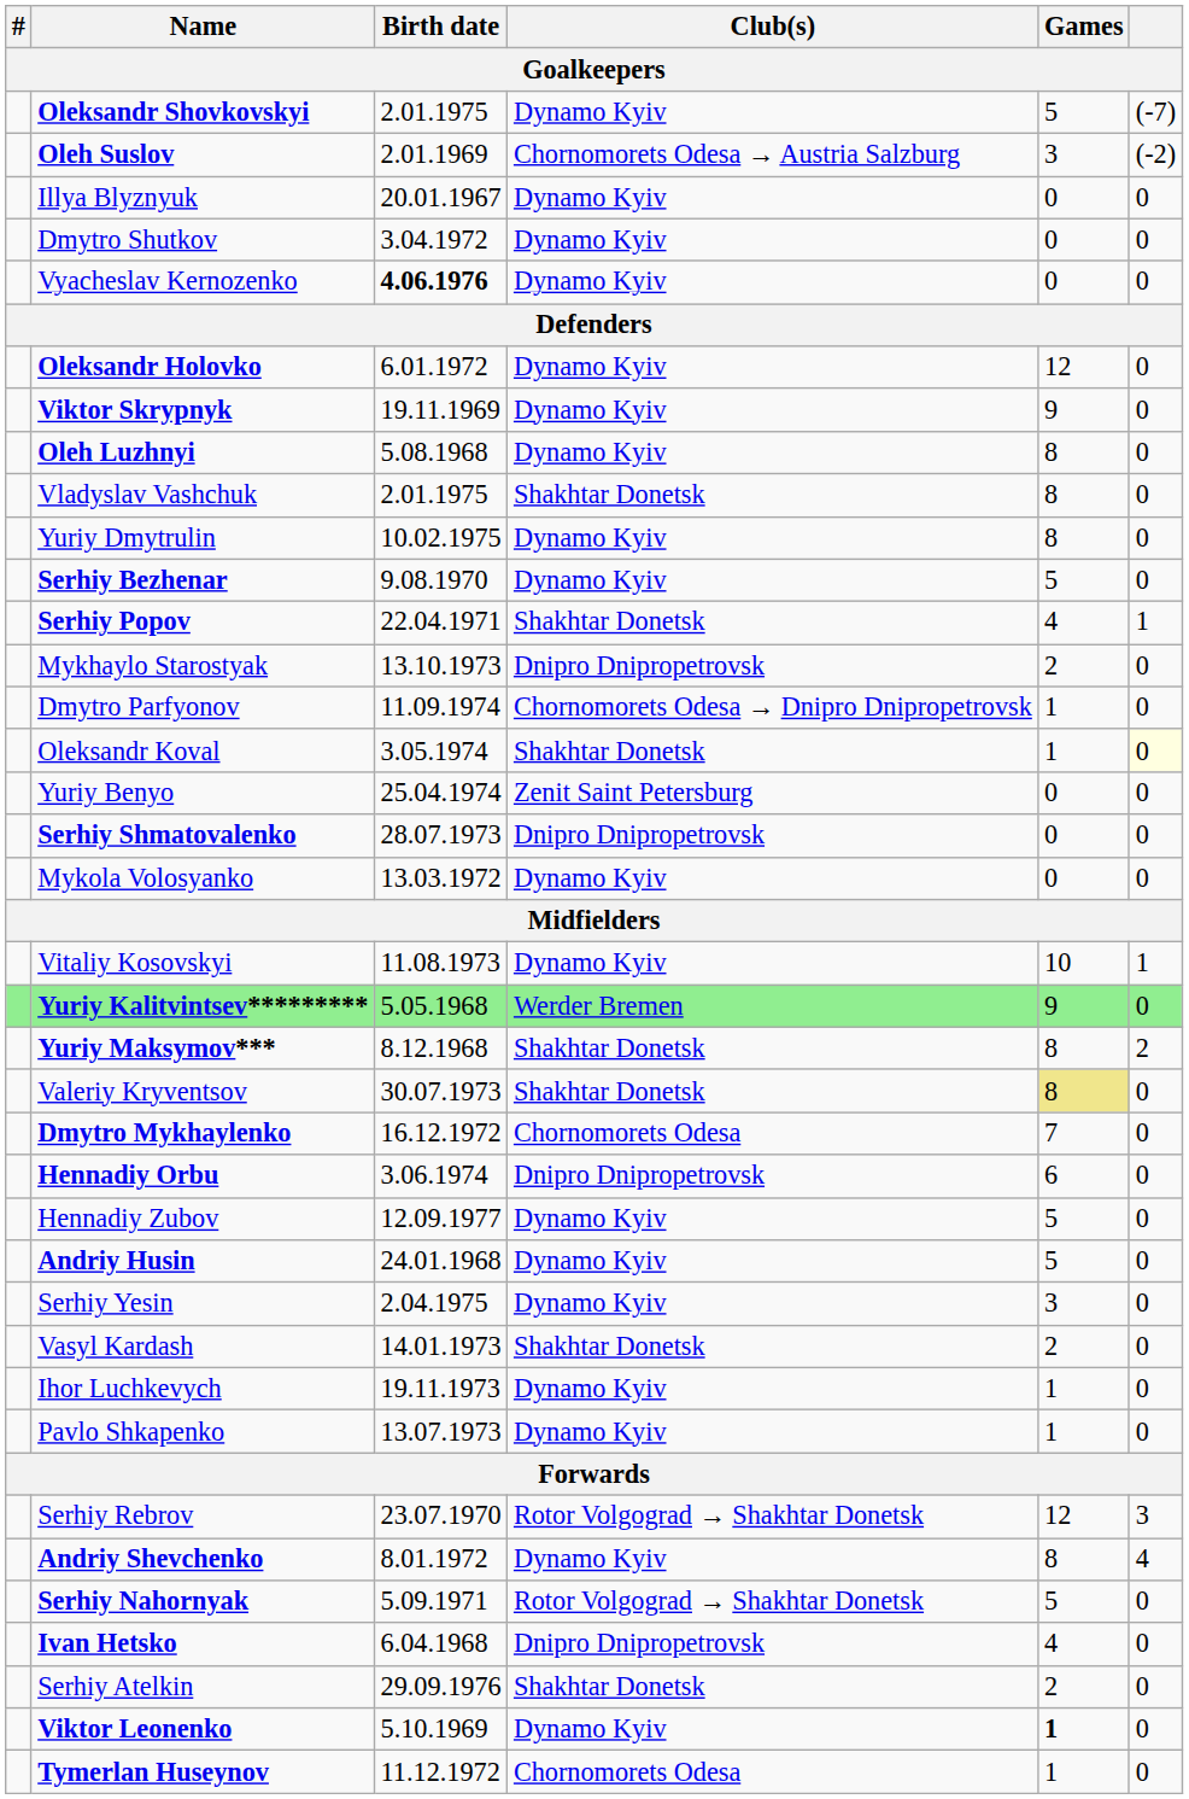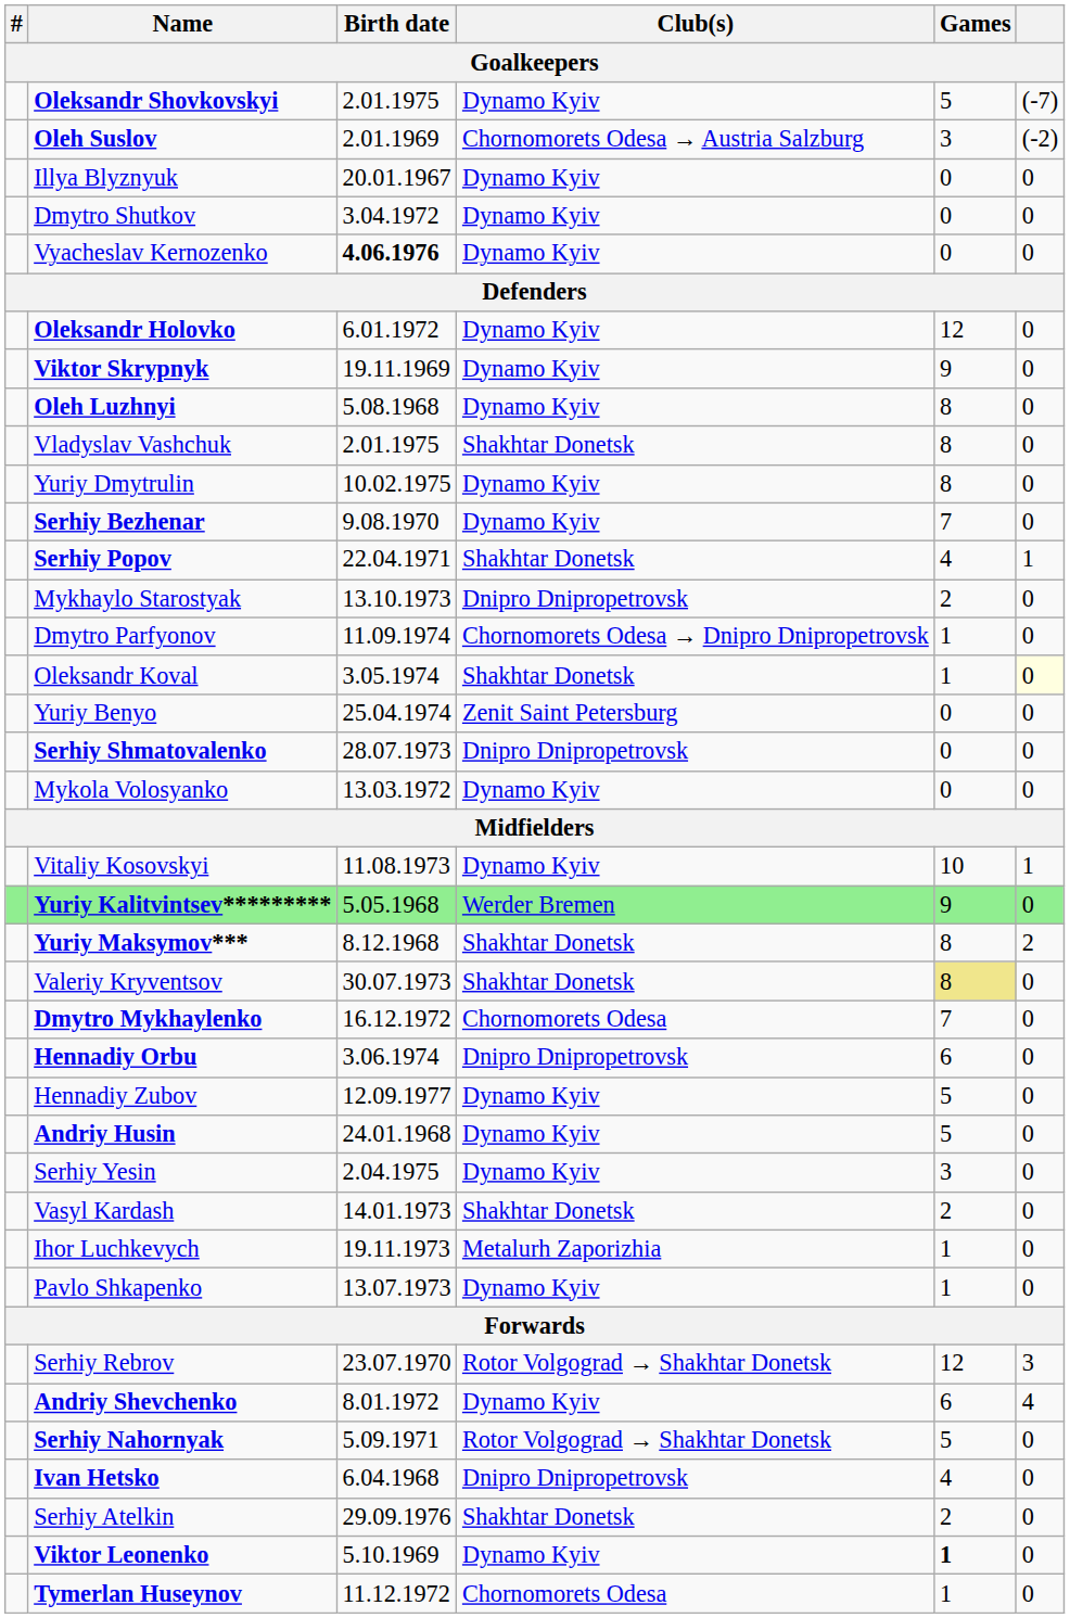 <table class="wikitable">
 <tr>
 <th>#</th>
 <th>Name</th>
 <th>Birth date</th>
 <th>Club(s)</th>
 <th>Games</th>
 <th></th>
 </tr>
 <tr>
 <th colspan=6>Goalkeepers</th>
 </tr>
 <tr>
 <td></td>
 <td><strong><a href='#'>Oleksandr Shovkovskyi</a></strong></td>
 <td>2.01.1975</td>
 <td><a href='#'>Dynamo Kyiv</a></td>
 <td>5</td>
 <td>(-7)</td>
 </tr>
 <tr>
 <td></td>
 <td><strong><a href='#'>Oleh Suslov</a></strong></td>
 <td>2.01.1969</td>
 <td><a href='#'>Chornomorets Odesa</a> →  <a href='#'>Austria Salzburg</a></td>
 <td>3</td>
 <td>(-2)</td>
 </tr>
 <tr>
 <td></td>
 <td><a href='#'>Illya Blyznyuk</a></td>
 <td>20.01.1967</td>
 <td><a href='#'>Dynamo Kyiv</a></td>
 <td>0</td>
 <td>0</td>
 </tr>
 <tr>
 <td></td>
 <td><a href='#'>Dmytro Shutkov</a></td>
 <td>3.04.1972</td>
 <td><a href='#'>Dynamo Kyiv</a></td>
 <td>0</td>
 <td>0</td>
 </tr>
 <tr>
 <td></td>
 <td><a href='#'>Vyacheslav Kernozenko</a></td>
 <td><strong>4.06.1976</strong></td>
 <td><a href='#'>Dynamo Kyiv</a></td>
 <td>0</td>
 <td>0</td>
 </tr>
 <tr>
 <th colspan=6>Defenders</th>
 </tr>
 <tr>
 <td></td>
 <td><strong><a href='#'>Oleksandr Holovko</a></strong></td>
 <td>6.01.1972</td>
 <td><a href='#'>Dynamo Kyiv</a></td>
 <td>12</td>
 <td>0</td>
 </tr>
 <tr>
 <td></td>
 <td><strong><a href='#'>Viktor Skrypnyk</a></strong></td>
 <td>19.11.1969</td>
 <td><a href='#'>Dynamo Kyiv</a></td>
 <td>9</td>
 <td>0</td>
 </tr>
 <tr>
 <td></td>
 <td><strong><a href='#'>Oleh Luzhnyi</a></strong></td>
 <td>5.08.1968</td>
 <td><a href='#'>Dynamo Kyiv</a></td>
 <td>8</td>
 <td>0</td>
 </tr>
 <tr>
 <td></td>
 <td><a href='#'>Vladyslav Vashchuk</a></td>
 <td>2.01.1975</td>
 <td><a href='#'>Shakhtar Donetsk</a></td>
 <td>8</td>
 <td>0</td>
 </tr>
 <tr>
 <td></td>
 <td><a href='#'>Yuriy Dmytrulin</a></td>
 <td>10.02.1975</td>
 <td><a href='#'>Dynamo Kyiv</a></td>
 <td>8</td>
 <td>0</td>
 </tr>
 <tr>
 <td></td>
 <td><strong><a href='#'>Serhiy Bezhenar</a></strong></td>
 <td>9.08.1970</td>
 <td><a href='#'>Dynamo Kyiv</a></td>
-<td>5</td>
+<td>7</td>
 <td>0</td>
 </tr>
 <tr>
 <td></td>
 <td><strong><a href='#'>Serhiy Popov</a></strong></td>
 <td>22.04.1971</td>
 <td><a href='#'>Shakhtar Donetsk</a></td>
 <td>4</td>
 <td>1</td>
 </tr>
 <tr>
 <td></td>
 <td><a href='#'>Mykhaylo Starostyak</a></td>
 <td>13.10.1973</td>
 <td><a href='#'>Dnipro Dnipropetrovsk</a></td>
 <td>2</td>
 <td>0</td>
 </tr>
 <tr>
 <td></td>
 <td><a href='#'>Dmytro Parfyonov</a></td>
 <td>11.09.1974</td>
 <td><a href='#'>Chornomorets Odesa</a> → <a href='#'>Dnipro Dnipropetrovsk</a></td>
 <td>1</td>
 <td>0</td>
 </tr>
 <tr>
 <td></td>
 <td><a href='#'>Oleksandr Koval</a></td>
 <td>3.05.1974</td>
 <td><a href='#'>Shakhtar Donetsk</a></td>
 <td>1</td>
 <td style="background: lightyellow;">0</td>
 </tr>
 <tr>
 <td></td>
 <td><a href='#'>Yuriy Benyo</a></td>
 <td>25.04.1974</td>
 <td> <a href='#'>Zenit Saint Petersburg</a></td>
 <td>0</td>
 <td>0</td>
 </tr>
 <tr>
 <td></td>
 <td><strong><a href='#'>Serhiy Shmatovalenko</a></strong></td>
 <td>28.07.1973</td>
 <td><a href='#'>Dnipro Dnipropetrovsk</a></td>
 <td>0</td>
 <td>0</td>
 </tr>
 <tr>
 <td></td>
 <td><a href='#'>Mykola Volosyanko</a></td>
 <td>13.03.1972</td>
 <td><a href='#'>Dynamo Kyiv</a></td>
 <td>0</td>
 <td>0</td>
 </tr>
 <tr>
 <th colspan=6>Midfielders</th>
 </tr>
 <tr>
 <td></td>
 <td><a href='#'>Vitaliy Kosovskyi</a></td>
 <td>11.08.1973</td>
 <td><a href='#'>Dynamo Kyiv</a></td>
 <td>10</td>
 <td>1</td>
 </tr>
 <tr bgcolor=lightgreen>
 <td></td>
 <td><strong><a href='#'>Yuriy Kalitvintsev</a>*********</strong></td>
 <td>5.05.1968</td>
 <td> <a href='#'>Werder Bremen</a></td>
 <td>9</td>
 <td>0</td>
 </tr>
 <tr>
 <td></td>
 <td><strong><a href='#'>Yuriy Maksymov</a>***</strong></td>
 <td>8.12.1968</td>
 <td><a href='#'>Shakhtar Donetsk</a></td>
 <td>8</td>
 <td>2</td>
 </tr>
 <tr>
 <td></td>
 <td><a href='#'>Valeriy Kryventsov</a></td>
 <td>30.07.1973</td>
 <td><a href='#'>Shakhtar Donetsk</a></td>
 <td style="background: khaki;">8</td>
 <td>0</td>
 </tr>
 <tr>
 <td></td>
 <td><strong><a href='#'>Dmytro Mykhaylenko</a></strong></td>
 <td>16.12.1972</td>
 <td><a href='#'>Chornomorets Odesa</a></td>
 <td>7</td>
 <td>0</td>
 </tr>
 <tr>
 <td></td>
 <td><strong><a href='#'>Hennadiy Orbu</a></strong></td>
 <td>3.06.1974</td>
 <td><a href='#'>Dnipro Dnipropetrovsk</a></td>
 <td>6</td>
 <td>0</td>
 </tr>
 <tr>
 <td></td>
 <td><a href='#'>Hennadiy Zubov</a></td>
 <td>12.09.1977</td>
 <td><a href='#'>Dynamo Kyiv</a></td>
 <td>5</td>
 <td>0</td>
 </tr>
 <tr>
 <td></td>
 <td><strong><a href='#'>Andriy Husin</a></strong></td>
 <td>24.01.1968</td>
 <td><a href='#'>Dynamo Kyiv</a></td>
 <td>5</td>
 <td>0</td>
 </tr>
 <tr>
 <td></td>
 <td><a href='#'>Serhiy Yesin</a></td>
 <td>2.04.1975</td>
 <td><a href='#'>Dynamo Kyiv</a></td>
 <td>3</td>
 <td>0</td>
 </tr>
 <tr>
 <td></td>
 <td><a href='#'>Vasyl Kardash</a></td>
 <td>14.01.1973</td>
 <td><a href='#'>Shakhtar Donetsk</a></td>
 <td>2</td>
 <td>0</td>
 </tr>
 <tr>
 <td></td>
 <td><a href='#'>Ihor Luchkevych</a></td>
 <td>19.11.1973</td>
-<td><a href='#'>Dynamo Kyiv</a></td>
+<td><a href='#'>Metalurh Zaporizhia</a></td>
 <td>1</td>
 <td>0</td>
 </tr>
 <tr>
 <td></td>
 <td><a href='#'>Pavlo Shkapenko</a></td>
 <td>13.07.1973</td>
 <td><a href='#'>Dynamo Kyiv</a></td>
 <td>1</td>
 <td>0</td>
 </tr>
 <tr>
 <th colspan=6>Forwards</th>
 </tr>
 <tr>
 <td></td>
 <td><a href='#'>Serhiy Rebrov</a></td>
 <td>23.07.1970</td>
 <td> <a href='#'>Rotor Volgograd</a> → <a href='#'>Shakhtar Donetsk</a></td>
 <td>12</td>
 <td>3</td>
 </tr>
 <tr>
 <td></td>
 <td><strong><a href='#'>Andriy Shevchenko</a></strong></td>
 <td>8.01.1972</td>
 <td><a href='#'>Dynamo Kyiv</a></td>
-<td>8</td>
+<td>6</td>
 <td>4</td>
 </tr>
 <tr>
 <td></td>
 <td><strong><a href='#'>Serhiy Nahornyak</a></strong></td>
 <td>5.09.1971</td>
 <td> <a href='#'>Rotor Volgograd</a> → <a href='#'>Shakhtar Donetsk</a></td>
 <td>5</td>
 <td>0</td>
 </tr>
 <tr>
 <td></td>
 <td><strong><a href='#'>Ivan Hetsko</a></strong></td>
 <td>6.04.1968</td>
 <td><a href='#'>Dnipro Dnipropetrovsk</a></td>
 <td>4</td>
 <td>0</td>
 </tr>
 <tr>
 <td></td>
 <td><a href='#'>Serhiy Atelkin</a></td>
 <td>29.09.1976</td>
 <td><a href='#'>Shakhtar Donetsk</a></td>
 <td>2</td>
 <td>0</td>
 </tr>
 <tr>
 <td></td>
 <td><strong><a href='#'>Viktor Leonenko</a></strong></td>
 <td>5.10.1969</td>
 <td><a href='#'>Dynamo Kyiv</a></td>
 <td><strong>1</strong></td>
 <td>0</td>
 </tr>
 <tr>
 <td></td>
 <td><strong><a href='#'>Tymerlan Huseynov</a></strong></td>
 <td>11.12.1972</td>
 <td><a href='#'>Chornomorets Odesa</a></td>
 <td>1</td>
 <td>0</td>
 </tr>
 </table>
